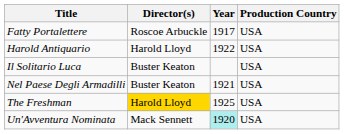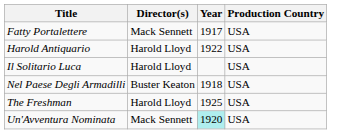 <table class="wikitable sortable">
 <tr>
 <th>Title</th>
 <th>Director(s)</th>
 <th>Year</th>
 <th>Production Country</th>
 </tr>
 <tr>
 <td><em>Fatty Portalettere</em></td>
-<td>Roscoe Arbuckle</td>
+<td>Mack Sennett</td>
 <td>1917</td>
 <td>USA</td>
 </tr>
 <tr>
 <td><em>Harold Antiquario</em></td>
 <td>Harold Lloyd</td>
 <td>1922</td>
 <td>USA</td>
 </tr>
 <tr>
 <td><em>Il Solitario Luca</em></td>
-<td>Buster Keaton</td>
+<td>Harold Lloyd</td>
 <td></td>
 <td>USA</td>
 </tr>
 <tr>
 <td><em>Nel Paese Degli Armadilli</em></td>
 <td>Buster Keaton</td>
-<td>1921</td>
+<td>1918</td>
 <td>USA</td>
 </tr>
 <tr>
 <td><em>The Freshman</em></td>
-<td style="background: gold;">Harold Lloyd</td>
+<td>Harold Lloyd</td>
 <td>1925</td>
 <td>USA</td>
 </tr>
 <tr>
 <td><em>Un'Avventura Nominata</em></td>
 <td>Mack Sennett</td>
 <td style="background: paleturquoise;">1920</td>
 <td>USA</td>
 </tr>
 </table>
